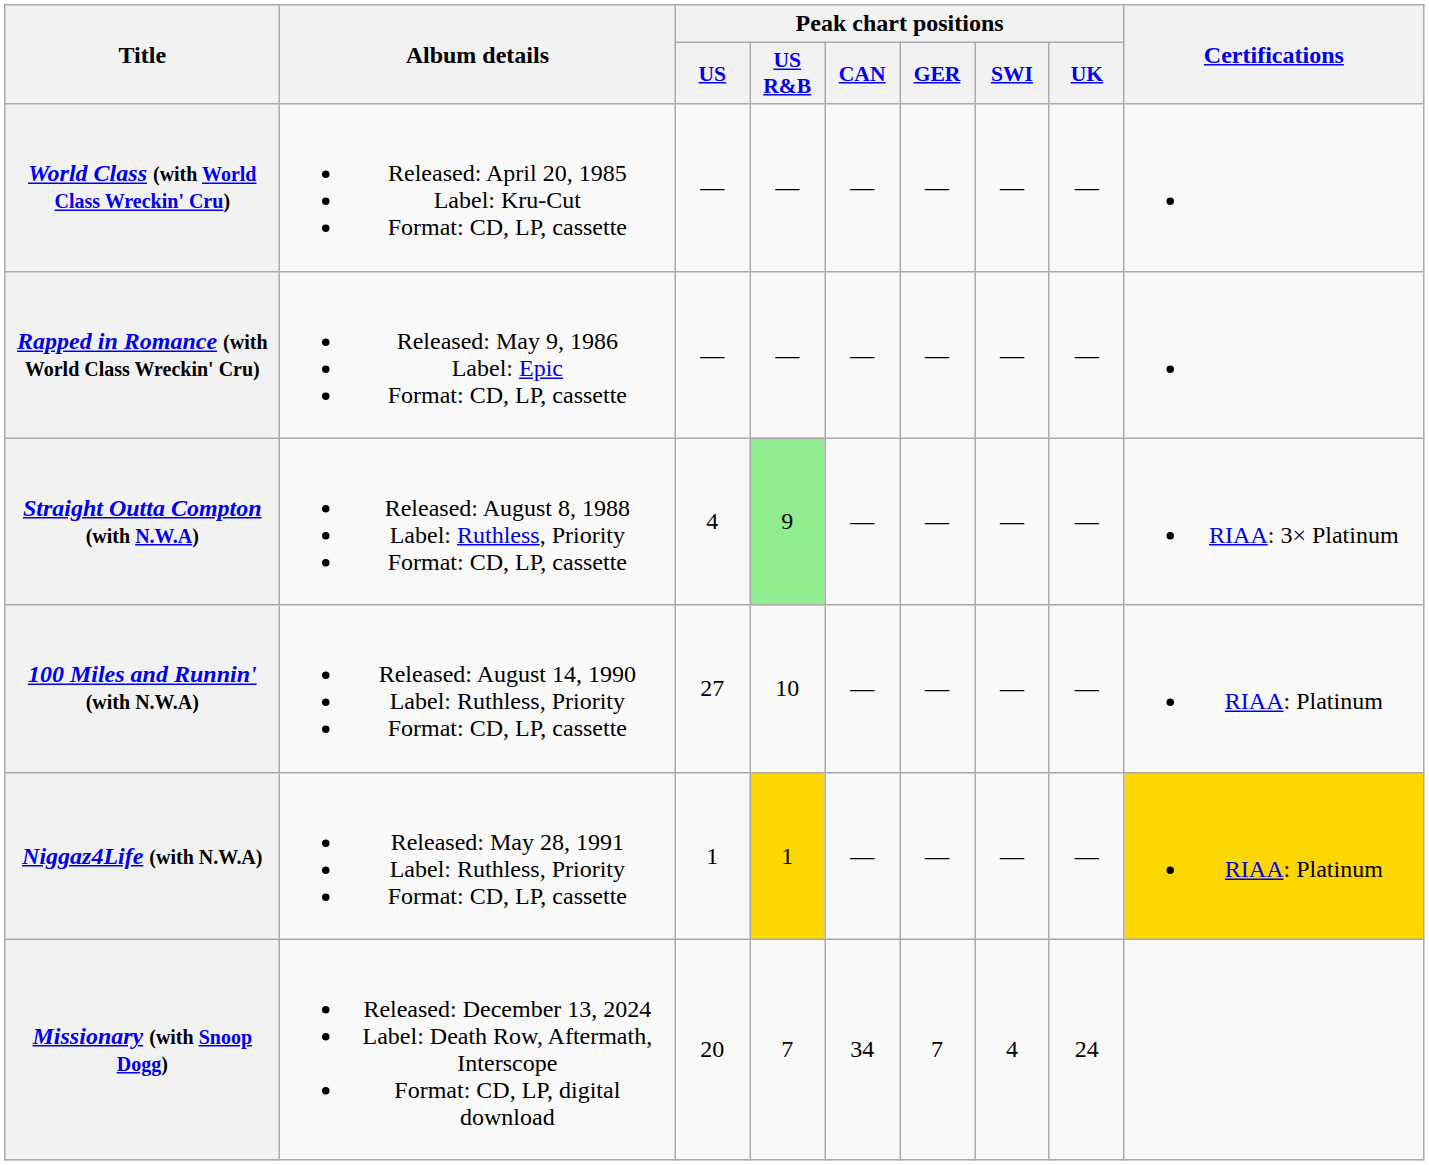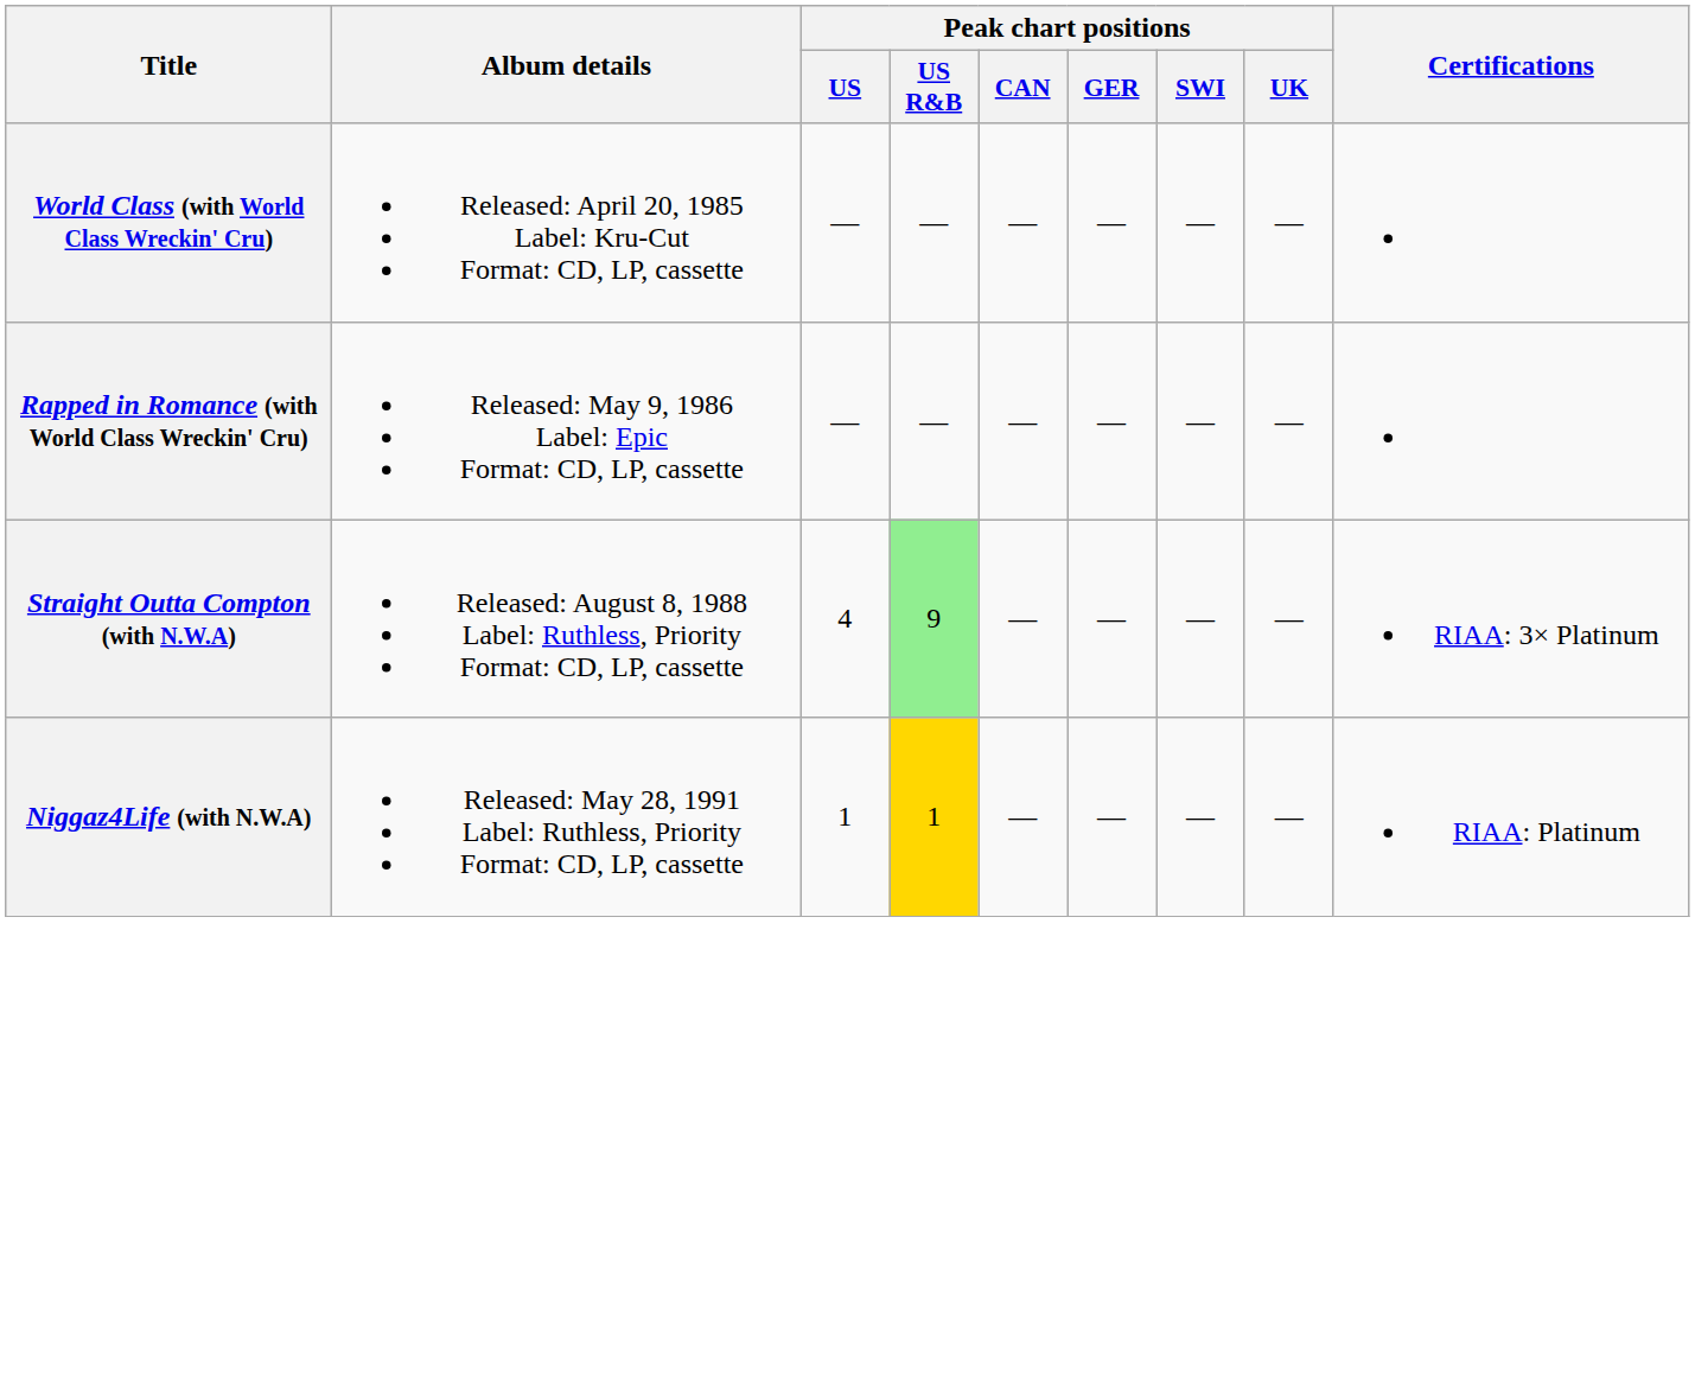 <table class="wikitable plainrowheaders" style="text-align:center;">
 <tr>
 <th scope="col" rowspan="2" style="width:11em;">Title</th>
 <th scope="col" rowspan="2" style="width:16em;">Album details</th>
 <th scope="col" colspan="6">Peak chart positions</th>
 <th scope="col" rowspan="2" style="width:12em;"><a href='#'>Certifications</a></th>
 </tr>
 <tr>
 <th style="width:3em;font-size:90%;"><a href='#'>US</a><br></th>
 <th style="width:3em;font-size:90%;"><a href='#'>US<br>R&B</a><br></th>
 <th style="width:3em;font-size:90%;"><a href='#'>CAN</a><br></th>
 <th style="width:3em;font-size:90%;"><a href='#'>GER</a><br></th>
 <th style="width:3em;font-size:90%;"><a href='#'>SWI</a><br></th>
 <th style="width:3em;font-size:90%;"><a href='#'>UK</a><br></th>
 </tr>
 <tr>
 <th scope="row"><em><a href='#'>World Class</a></em> <small>(with <a href='#'>World Class Wreckin' Cru</a>)</small></th>
 <td><br><ul><li>Released: April 20, 1985</li><li>Label: Kru-Cut</li><li>Format: CD, LP, cassette</li></ul></td>
 <td>—</td>
 <td>—</td>
 <td>—</td>
 <td>—</td>
 <td>—</td>
 <td>—</td>
 <td><br><ul><li></li></ul></td>
 </tr>
 <tr>
 <th scope="row"><em><a href='#'>Rapped in Romance</a></em> <small>(with World Class Wreckin' Cru)</small></th>
 <td><br><ul><li>Released: May 9, 1986</li><li>Label: <a href='#'>Epic</a></li><li>Format: CD, LP, cassette</li></ul></td>
 <td>—</td>
 <td>—</td>
 <td>—</td>
 <td>—</td>
 <td>—</td>
 <td>—</td>
 <td><br><ul><li></li></ul></td>
 </tr>
 <tr>
 <th scope="row"><em><a href='#'>Straight Outta Compton</a></em> <small>(with <a href='#'>N.W.A</a>)</small></th>
 <td><br><ul><li>Released: August 8, 1988</li><li>Label: <a href='#'>Ruthless</a>, Priority</li><li>Format: CD, LP, cassette</li></ul></td>
 <td>4</td>
 <td style="background: lightgreen;">9</td>
 <td>—</td>
 <td>—</td>
 <td>—</td>
 <td>—</td>
 <td><br><ul><li><a href='#'>RIAA</a>: 3× Platinum</li></ul></td>
 </tr>
 <tr>
-<th scope="row"><em><a href='#'>100 Miles and Runnin'</a></em> <small>(with N.W.A)</small></th>
-<td><br><ul><li>Released: August 14, 1990</li><li>Label: Ruthless, Priority</li><li>Format: CD, LP, cassette</li></ul></td>
-<td>27</td>
-<td>10</td>
-<td>—</td>
-<td>—</td>
-<td>—</td>
-<td>—</td>
-<td><br><ul><li><a href='#'>RIAA</a>: Platinum</li></ul></td>
-</tr>
-<tr>
 <th scope="row"><em><a href='#'>Niggaz4Life</a></em> <small>(with N.W.A)</small></th>
 <td><br><ul><li>Released: May 28, 1991</li><li>Label: Ruthless, Priority</li><li>Format: CD, LP, cassette</li></ul></td>
 <td>1</td>
 <td style="background: gold;">1</td>
 <td>—</td>
 <td>—</td>
 <td>—</td>
 <td>—</td>
-<td style="background: gold;"><br><ul><li><a href='#'>RIAA</a>: Platinum</li></ul></td>
-</tr>
-<tr>
-<th scope="row"><em><a href='#'>Missionary</a></em> <small>(with <a href='#'>Snoop Dogg</a>)</small></th>
-<td><br><ul><li>Released: December 13, 2024</li><li>Label: Death Row, Aftermath, Interscope</li><li>Format: CD, LP, digital download</li></ul></td>
-<td>20</td>
-<td>7</td>
-<td>34</td>
-<td>7</td>
-<td>4</td>
-<td>24</td>
-<td></td>
+<td><br><ul><li><a href='#'>RIAA</a>: Platinum</li></ul></td>
 </tr>
 </table>
